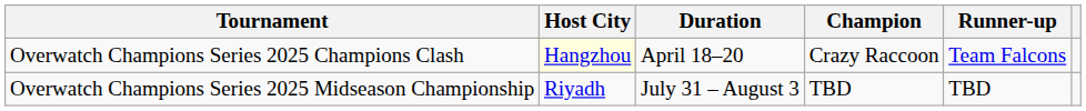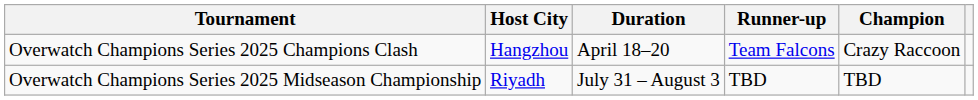 <table class="wikitable">
 <tr>
 <th>Tournament</th>
 <th>Host City</th>
 <th>Duration</th>
+<th>Runner-up</th>
 <th>Champion</th>
-<th>Runner-up</th>
 <th></th>
 </tr>
 <tr>
 <td>Overwatch Champions Series 2025 Champions Clash</td>
-<td style="background: lightyellow;"> <a href='#'>Hangzhou</a></td>
+<td> <a href='#'>Hangzhou</a></td>
 <td>April 18–20</td>
+<td><a href='#'>Team Falcons</a></td>
 <td>Crazy Raccoon</td>
-<td><a href='#'>Team Falcons</a></td>
 <td></td>
 </tr>
 <tr>
 <td>Overwatch Champions Series 2025 Midseason Championship</td>
 <td> <a href='#'>Riyadh</a></td>
 <td>July 31 – August 3</td>
 <td>TBD</td>
 <td>TBD</td>
 <td></td>
 </tr>
 </table>
